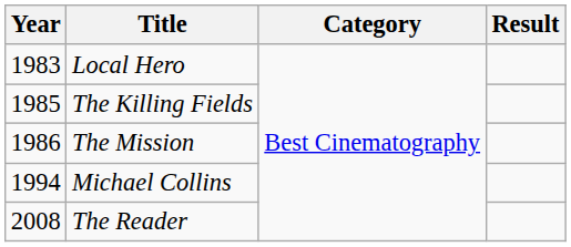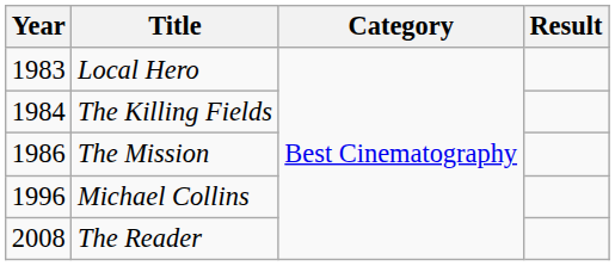 <table class="wikitable">
 <tr>
 <th>Year</th>
 <th>Title</th>
 <th>Category</th>
 <th>Result</th>
 </tr>
 <tr>
 <td>1983</td>
 <td><em>Local Hero</em></td>
 <td rowspan=5><a href='#'>Best Cinematography</a></td>
 <td></td>
 </tr>
 <tr>
-<td>1985</td>
+<td>1984</td>
 <td><em>The Killing Fields</em></td>
 <td></td>
 </tr>
 <tr>
 <td>1986</td>
 <td><em>The Mission</em></td>
 <td></td>
 </tr>
 <tr>
-<td>1994</td>
+<td>1996</td>
 <td><em>Michael Collins</em></td>
 <td></td>
 </tr>
 <tr>
 <td>2008</td>
 <td><em>The Reader</em></td>
 <td></td>
 </tr>
 </table>
